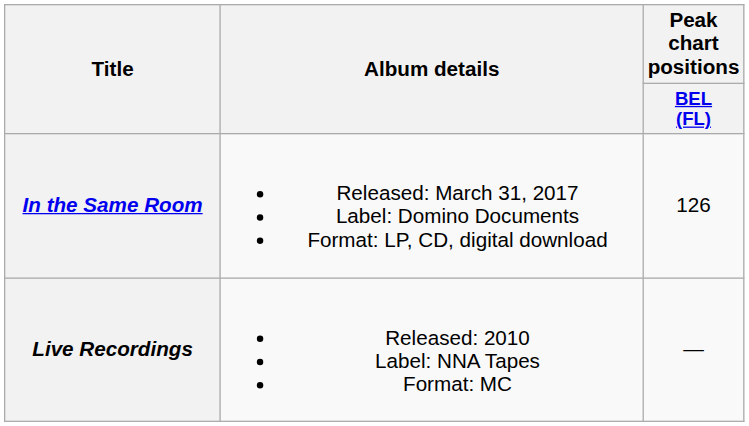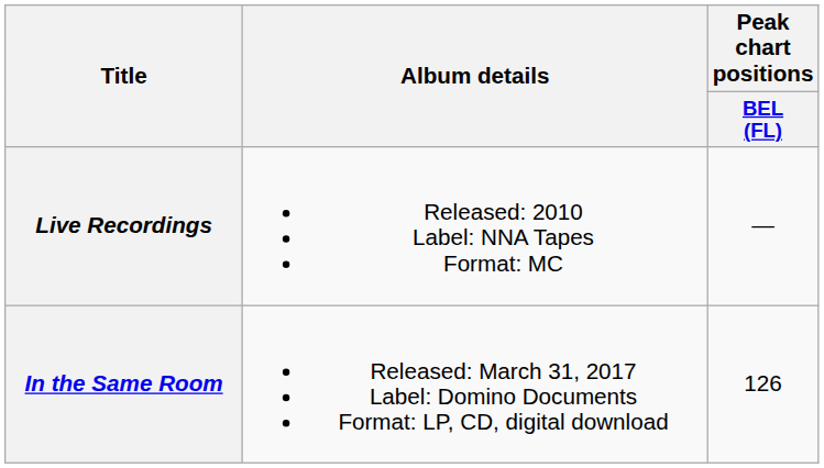 <table class="wikitable plainrowheaders" style="text-align:center;">
 <tr>
 <th scope="col" rowspan="2" style="width:10em;">Title</th>
 <th scope="col" rowspan="2" style="width:20em;">Album details</th>
 <th scope="col" colspan="1">Peak chart positions</th>
 </tr>
 <tr>
 <th scope="col" style="width:3em;font-size:90%;"><a href='#'>BEL<br>(FL)</a><br></th>
 </tr>
 <tr>
+<th scope="row"><em>Live Recordings</em></th>
+<td><br><ul><li>Released: 2010</li><li>Label: NNA Tapes</li><li>Format: MC</li></ul></td>
+<td>—</td>
+</tr>
+<tr>
 <th scope="row"><em><a href='#'>In the Same Room</a></em></th>
 <td><br><ul><li>Released: March 31, 2017</li><li>Label: Domino Documents</li><li>Format: LP, CD, digital download</li></ul></td>
 <td>126</td>
 </tr>
-<tr>
-<th scope="row"><em>Live Recordings</em></th>
-<td><br><ul><li>Released: 2010</li><li>Label: NNA Tapes</li><li>Format: MC</li></ul></td>
-<td>—</td>
-</tr>
 </table>
